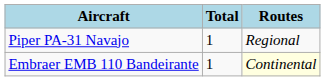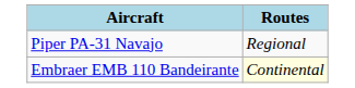 <table class="wikitable" style="margin:1em auto;">
 <tr>
 <th style="background-color:lightblue;">Aircraft</th>
-<th style="background-color:lightblue;">Total</th>
 <th style="background-color:lightblue;">Routes</th>
 </tr>
 <tr>
 <td><a href='#'>Piper PA-31 Navajo</a></td>
-<td>1</td>
 <td><em>Regional</em></td>
 </tr>
 <tr>
 <td><a href='#'>Embraer EMB 110 Bandeirante</a></td>
-<td>1</td>
 <td style="background: lightyellow;"><em>Continental</em></td>
 </tr>
 </table>
